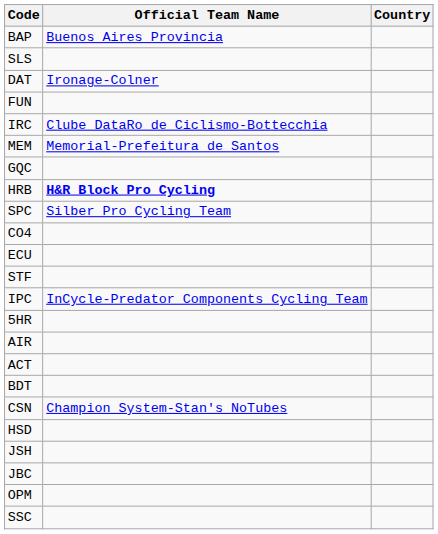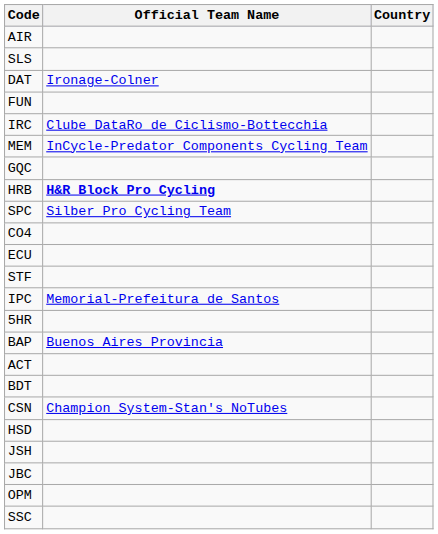 <table class="wikitable">
 <tr style="background:#ccccff;">
 <th>Code</th>
 <th>Official Team Name</th>
 <th>Country</th>
 </tr>
 <tr>
-<td>BAP</td>
-<td><a href='#'>Buenos Aires Provincia</a></td>
+<td>AIR</td>
+<td></td>
 <td></td>
 </tr>
 <tr>
 <td>SLS</td>
 <td></td>
 <td></td>
 </tr>
 <tr>
 <td>DAT</td>
 <td><a href='#'>Ironage-Colner</a></td>
 <td></td>
 </tr>
 <tr>
 <td>FUN</td>
 <td></td>
 <td></td>
 </tr>
 <tr>
 <td>IRC</td>
 <td><a href='#'>Clube DataRo de Ciclismo-Bottecchia</a></td>
 <td></td>
 </tr>
 <tr>
 <td>MEM</td>
-<td><a href='#'>Memorial-Prefeitura de Santos</a></td>
+<td><a href='#'>InCycle-Predator Components Cycling Team</a></td>
 <td></td>
 </tr>
 <tr>
 <td>GQC</td>
 <td></td>
 <td></td>
 </tr>
 <tr>
 <td>HRB</td>
 <td><strong><a href='#'>H&R Block Pro Cycling</a></strong></td>
 <td></td>
 </tr>
 <tr>
 <td>SPC</td>
 <td><a href='#'>Silber Pro Cycling Team</a></td>
 <td></td>
 </tr>
 <tr>
 <td>CO4</td>
 <td></td>
 <td></td>
 </tr>
 <tr>
 <td>ECU</td>
 <td></td>
 <td></td>
 </tr>
 <tr>
 <td>STF</td>
 <td></td>
 <td></td>
 </tr>
 <tr>
 <td>IPC</td>
-<td><a href='#'>InCycle-Predator Components Cycling Team</a></td>
+<td><a href='#'>Memorial-Prefeitura de Santos</a></td>
 <td></td>
 </tr>
 <tr>
 <td>5HR</td>
 <td></td>
 <td></td>
 </tr>
 <tr>
-<td>AIR</td>
-<td></td>
+<td>BAP</td>
+<td><a href='#'>Buenos Aires Provincia</a></td>
 <td></td>
 </tr>
 <tr>
 <td>ACT</td>
 <td></td>
 <td></td>
 </tr>
 <tr>
 <td>BDT</td>
 <td></td>
 <td></td>
 </tr>
 <tr>
 <td>CSN</td>
 <td><a href='#'>Champion System-Stan's NoTubes</a></td>
 <td></td>
 </tr>
 <tr>
 <td>HSD</td>
 <td></td>
 <td></td>
 </tr>
 <tr>
 <td>JSH</td>
 <td></td>
 <td></td>
 </tr>
 <tr>
 <td>JBC</td>
 <td></td>
 <td></td>
 </tr>
 <tr>
 <td>OPM</td>
 <td></td>
 <td></td>
 </tr>
 <tr>
 <td>SSC</td>
 <td></td>
 <td></td>
 </tr>
 </table>
